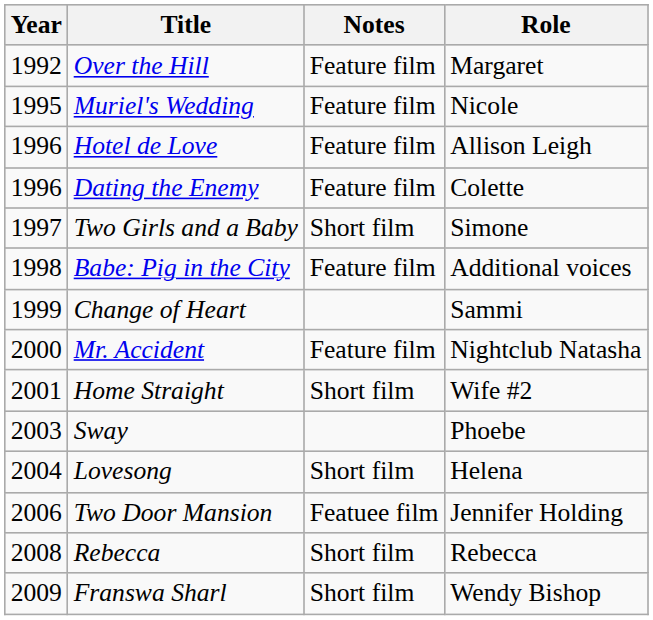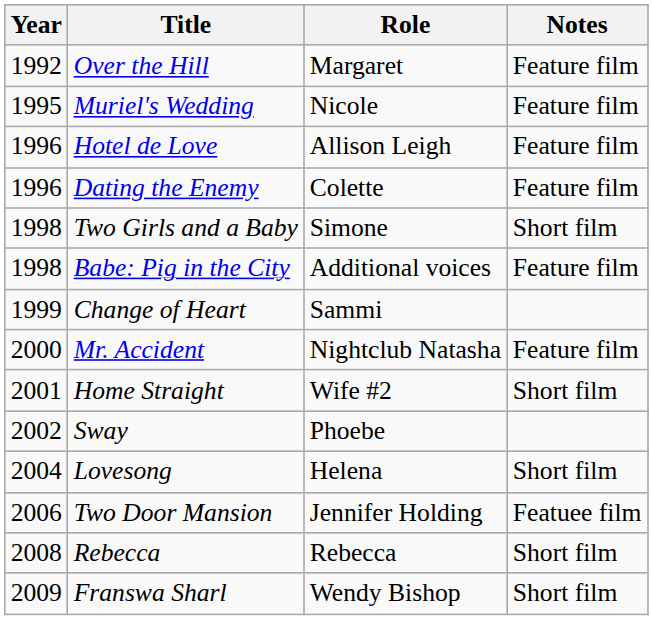 <table class="wikitable sortable">
 <tr>
 <th>Year</th>
 <th>Title</th>
+<th>Role</th>
 <th class="unsortable">Notes</th>
-<th>Role</th>
 </tr>
 <tr>
 <td>1992</td>
 <td><em><a href='#'>Over the Hill</a></em></td>
+<td>Margaret</td>
 <td>Feature film</td>
-<td>Margaret</td>
 </tr>
 <tr>
 <td>1995</td>
 <td><em><a href='#'>Muriel's Wedding</a></em></td>
+<td>Nicole</td>
 <td>Feature film</td>
-<td>Nicole</td>
 </tr>
 <tr>
 <td>1996</td>
 <td><em><a href='#'>Hotel de Love</a></em></td>
+<td>Allison Leigh</td>
 <td>Feature film</td>
-<td>Allison Leigh</td>
 </tr>
 <tr>
 <td>1996</td>
 <td><em><a href='#'>Dating the Enemy</a></em></td>
+<td>Colette</td>
 <td>Feature film</td>
-<td>Colette</td>
 </tr>
 <tr>
-<td>1997</td>
+<td>1998</td>
 <td><em>Two Girls and a Baby</em></td>
+<td>Simone</td>
 <td>Short film</td>
-<td>Simone</td>
 </tr>
 <tr>
 <td>1998</td>
 <td><em><a href='#'>Babe: Pig in the City</a></em></td>
+<td>Additional voices</td>
 <td>Feature film</td>
-<td>Additional voices</td>
 </tr>
 <tr>
 <td>1999</td>
 <td><em>Change of Heart</em></td>
+<td>Sammi</td>
 <td></td>
-<td>Sammi</td>
 </tr>
 <tr>
 <td>2000</td>
 <td><em><a href='#'>Mr. Accident</a></em></td>
+<td>Nightclub Natasha</td>
 <td>Feature film</td>
-<td>Nightclub Natasha</td>
 </tr>
 <tr>
 <td>2001</td>
 <td><em>Home Straight</em></td>
+<td>Wife #2</td>
 <td>Short film</td>
-<td>Wife #2</td>
 </tr>
 <tr>
-<td>2003</td>
+<td>2002</td>
 <td><em>Sway</em></td>
+<td>Phoebe</td>
 <td></td>
-<td>Phoebe</td>
 </tr>
 <tr>
 <td>2004</td>
 <td><em>Lovesong</em></td>
+<td>Helena</td>
 <td>Short film</td>
-<td>Helena</td>
 </tr>
 <tr>
 <td>2006</td>
 <td><em>Two Door Mansion</em></td>
+<td>Jennifer Holding</td>
 <td>Featuee film</td>
-<td>Jennifer Holding</td>
 </tr>
 <tr>
 <td>2008</td>
 <td><em>Rebecca</em></td>
+<td>Rebecca</td>
 <td>Short film</td>
-<td>Rebecca</td>
 </tr>
 <tr>
 <td>2009</td>
 <td><em>Franswa Sharl</em></td>
+<td>Wendy Bishop</td>
 <td>Short film</td>
-<td>Wendy Bishop</td>
 </tr>
 </table>
